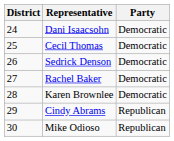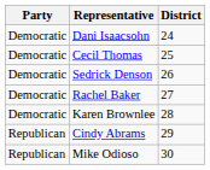 <table class="wikitable">
 <tr>
+<th>Party</th>
+<th>Representative</th>
 <th>District</th>
-<th>Representative</th>
-<th>Party</th>
 </tr>
 <tr>
+<td>Democratic</td>
+<td><a href='#'>Dani Isaacsohn</a></td>
 <td>24</td>
-<td><a href='#'>Dani Isaacsohn</a></td>
-<td>Democratic</td>
 </tr>
 <tr>
+<td>Democratic</td>
+<td><a href='#'>Cecil Thomas</a></td>
 <td>25</td>
-<td><a href='#'>Cecil Thomas</a></td>
-<td>Democratic</td>
 </tr>
 <tr>
+<td>Democratic</td>
+<td><a href='#'>Sedrick Denson</a></td>
 <td>26</td>
-<td><a href='#'>Sedrick Denson</a></td>
-<td>Democratic</td>
 </tr>
 <tr>
+<td>Democratic</td>
+<td><a href='#'>Rachel Baker</a></td>
 <td>27</td>
-<td><a href='#'>Rachel Baker</a></td>
-<td>Democratic</td>
 </tr>
 <tr>
+<td>Democratic</td>
+<td>Karen Brownlee</td>
 <td>28</td>
-<td>Karen Brownlee</td>
-<td>Democratic</td>
 </tr>
 <tr>
+<td>Republican</td>
+<td><a href='#'>Cindy Abrams</a></td>
 <td>29</td>
-<td><a href='#'>Cindy Abrams</a></td>
-<td>Republican</td>
 </tr>
 <tr>
+<td>Republican</td>
+<td>Mike Odioso</td>
 <td>30</td>
-<td>Mike Odioso</td>
-<td>Republican</td>
 </tr>
 </table>
